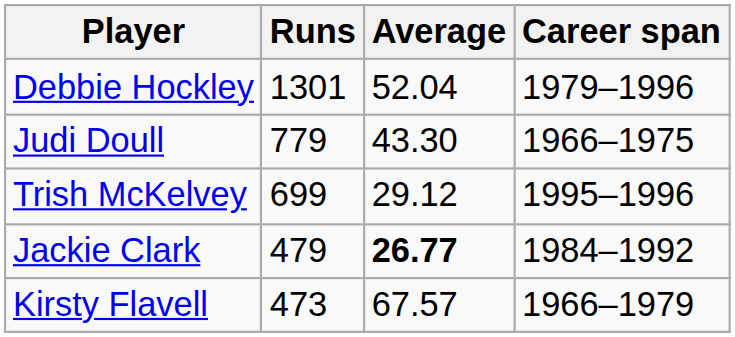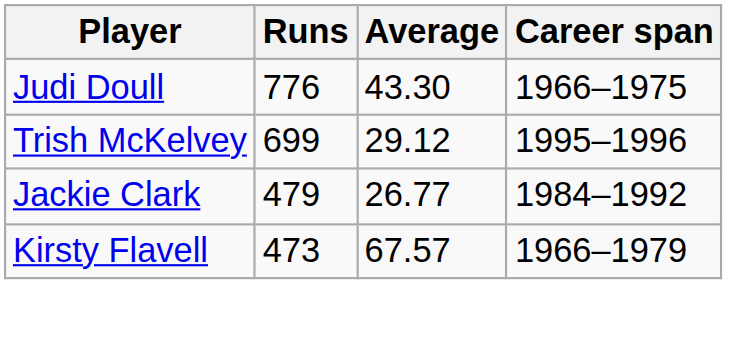 <table class="wikitable">
 <tr>
 <th>Player</th>
 <th>Runs</th>
 <th>Average</th>
 <th>Career span</th>
 </tr>
 <tr>
-<td><a href='#'>Debbie Hockley</a></td>
-<td>1301</td>
-<td>52.04</td>
-<td>1979–1996</td>
-</tr>
-<tr>
 <td><a href='#'>Judi Doull</a></td>
-<td>779</td>
+<td>776</td>
 <td>43.30</td>
 <td>1966–1975</td>
 </tr>
 <tr>
 <td><a href='#'>Trish McKelvey</a></td>
 <td>699</td>
 <td>29.12</td>
 <td>1995–1996</td>
 </tr>
 <tr>
 <td><a href='#'>Jackie Clark</a></td>
 <td>479</td>
-<td><strong>26.77</strong></td>
+<td>26.77</td>
 <td>1984–1992</td>
 </tr>
 <tr>
 <td><a href='#'>Kirsty Flavell</a></td>
 <td>473</td>
 <td>67.57</td>
 <td>1966–1979</td>
 </tr>
 </table>
